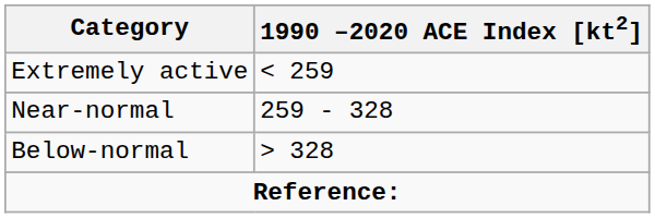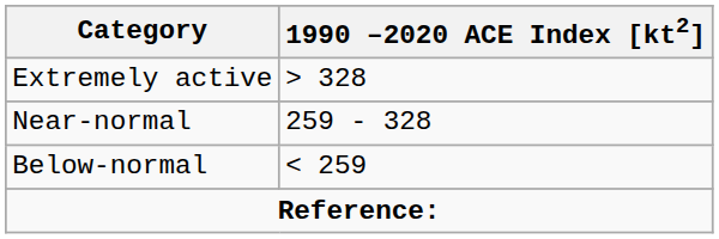 <table class="wikitable">
 <tr>
 <th>Category</th>
 <th>1990 –2020 ACE Index [kt<sup>2</sup>]</th>
 </tr>
 <tr>
 <td>Extremely active</td>
-<td>< 259</td>
+<td>> 328</td>
 </tr>
 <tr>
 <td>Near-normal</td>
 <td>259 - 328</td>
 </tr>
 <tr>
 <td>Below-normal</td>
-<td>> 328</td>
+<td>< 259</td>
 </tr>
 <tr>
 <td colspan="5" style="text-align:center;"><strong>Reference:</strong></td>
 </tr>
 </table>
